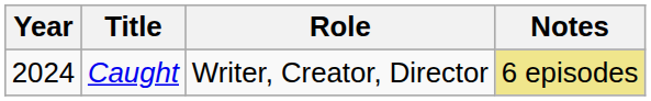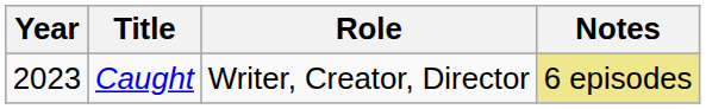 <table class="wikitable">
 <tr>
 <th>Year</th>
 <th>Title</th>
 <th>Role</th>
 <th>Notes</th>
 </tr>
 <tr>
-<td>2024</td>
+<td>2023</td>
 <td><em><a href='#'>Caught</a></em></td>
 <td>Writer, Creator, Director</td>
 <td style="background: khaki;">6 episodes</td>
 </tr>
 </table>
